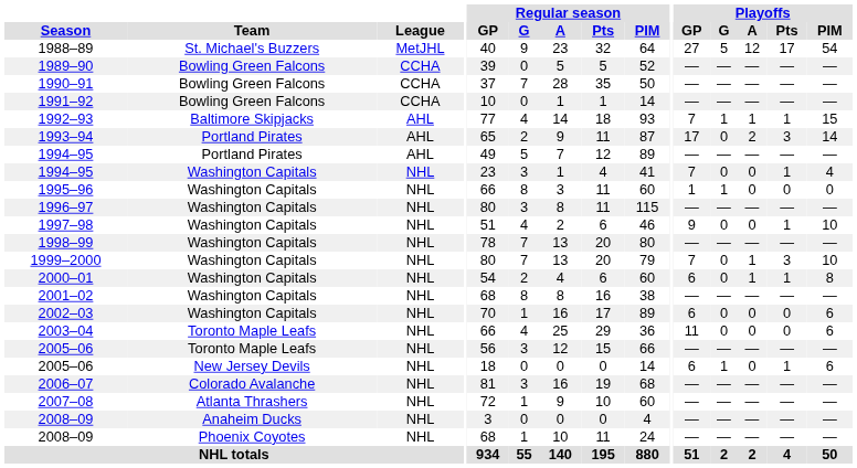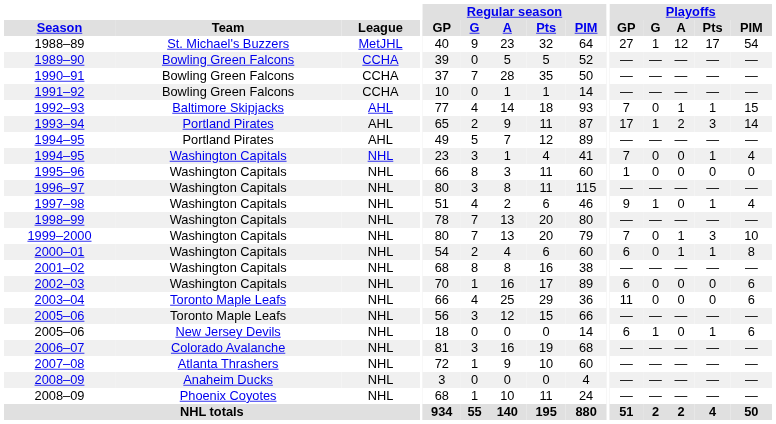 <table border="0" cellpadding="1" cellspacing="0" style="text-align:center; width:60em">
 <tr bgcolor="#e0e0e0">
 <th colspan="3"  bgcolor="#ffffff"></th>
 <th rowspan="99" bgcolor="#ffffff"></th>
 <th colspan="5"><a href='#'>Regular season</a></th>
 <th rowspan="99" bgcolor="#ffffff"></th>
 <th colspan="5"><a href='#'>Playoffs</a></th>
 </tr>
 <tr bgcolor="#e0e0e0">
 <th><a href='#'>Season</a></th>
 <th>Team</th>
 <th>League</th>
 <th>GP</th>
 <th><a href='#'>G</a></th>
 <th><a href='#'>A</a></th>
 <th><a href='#'>Pts</a></th>
 <th><a href='#'>PIM</a></th>
 <th>GP</th>
 <th>G</th>
 <th>A</th>
 <th>Pts</th>
 <th>PIM</th>
 </tr>
 <tr>
 <td>1988–89</td>
 <td><a href='#'>St. Michael's Buzzers</a></td>
 <td><a href='#'>MetJHL</a></td>
 <td>40</td>
 <td>9</td>
 <td>23</td>
 <td>32</td>
 <td>64</td>
 <td>27</td>
-<td>5</td>
+<td>1</td>
 <td>12</td>
 <td>17</td>
 <td>54</td>
 </tr>
 <tr bgcolor="#f0f0f0">
 <td><a href='#'>1989–90</a></td>
 <td><a href='#'>Bowling Green Falcons</a></td>
 <td><a href='#'>CCHA</a></td>
 <td>39</td>
 <td>0</td>
 <td>5</td>
 <td>5</td>
 <td>52</td>
 <td>—</td>
 <td>—</td>
 <td>—</td>
 <td>—</td>
 <td>—</td>
 </tr>
 <tr>
 <td><a href='#'>1990–91</a></td>
 <td>Bowling Green Falcons</td>
 <td>CCHA</td>
 <td>37</td>
 <td>7</td>
 <td>28</td>
 <td>35</td>
 <td>50</td>
 <td>—</td>
 <td>—</td>
 <td>—</td>
 <td>—</td>
 <td>—</td>
 </tr>
 <tr bgcolor="#f0f0f0">
 <td><a href='#'>1991–92</a></td>
 <td>Bowling Green Falcons</td>
 <td>CCHA</td>
 <td>10</td>
 <td>0</td>
 <td>1</td>
 <td>1</td>
 <td>14</td>
 <td>—</td>
 <td>—</td>
 <td>—</td>
 <td>—</td>
 <td>—</td>
 </tr>
 <tr>
 <td><a href='#'>1992–93</a></td>
 <td><a href='#'>Baltimore Skipjacks</a></td>
 <td><a href='#'>AHL</a></td>
 <td>77</td>
 <td>4</td>
 <td>14</td>
 <td>18</td>
 <td>93</td>
 <td>7</td>
-<td>1</td>
+<td>0</td>
 <td>1</td>
 <td>1</td>
 <td>15</td>
 </tr>
 <tr bgcolor="#f0f0f0">
 <td><a href='#'>1993–94</a></td>
 <td><a href='#'>Portland Pirates</a></td>
 <td>AHL</td>
 <td>65</td>
 <td>2</td>
 <td>9</td>
 <td>11</td>
 <td>87</td>
 <td>17</td>
-<td>0</td>
+<td>1</td>
 <td>2</td>
 <td>3</td>
 <td>14</td>
 </tr>
 <tr>
 <td><a href='#'>1994–95</a></td>
 <td>Portland Pirates</td>
 <td>AHL</td>
 <td>49</td>
 <td>5</td>
 <td>7</td>
 <td>12</td>
 <td>89</td>
 <td>—</td>
 <td>—</td>
 <td>—</td>
 <td>—</td>
 <td>—</td>
 </tr>
 <tr bgcolor="#f0f0f0">
 <td><a href='#'>1994–95</a></td>
 <td><a href='#'>Washington Capitals</a></td>
 <td><a href='#'>NHL</a></td>
 <td>23</td>
 <td>3</td>
 <td>1</td>
 <td>4</td>
 <td>41</td>
 <td>7</td>
 <td>0</td>
 <td>0</td>
 <td>1</td>
 <td>4</td>
 </tr>
 <tr>
 <td><a href='#'>1995–96</a></td>
 <td>Washington Capitals</td>
 <td>NHL</td>
 <td>66</td>
 <td>8</td>
 <td>3</td>
 <td>11</td>
 <td>60</td>
 <td>1</td>
-<td>1</td>
+<td>0</td>
 <td>0</td>
 <td>0</td>
 <td>0</td>
 </tr>
 <tr bgcolor="#f0f0f0">
 <td><a href='#'>1996–97</a></td>
 <td>Washington Capitals</td>
 <td>NHL</td>
 <td>80</td>
 <td>3</td>
 <td>8</td>
 <td>11</td>
 <td>115</td>
 <td>—</td>
 <td>—</td>
 <td>—</td>
 <td>—</td>
 <td>—</td>
 </tr>
 <tr>
 <td><a href='#'>1997–98</a></td>
 <td>Washington Capitals</td>
 <td>NHL</td>
 <td>51</td>
 <td>4</td>
 <td>2</td>
 <td>6</td>
 <td>46</td>
 <td>9</td>
-<td>0</td>
+<td>1</td>
 <td>0</td>
 <td>1</td>
-<td>10</td>
+<td>4</td>
 </tr>
 <tr bgcolor="#f0f0f0">
 <td><a href='#'>1998–99</a></td>
 <td>Washington Capitals</td>
 <td>NHL</td>
 <td>78</td>
 <td>7</td>
 <td>13</td>
 <td>20</td>
 <td>80</td>
 <td>—</td>
 <td>—</td>
 <td>—</td>
 <td>—</td>
 <td>—</td>
 </tr>
 <tr>
 <td><a href='#'>1999–2000</a></td>
 <td>Washington Capitals</td>
 <td>NHL</td>
 <td>80</td>
 <td>7</td>
 <td>13</td>
 <td>20</td>
 <td>79</td>
 <td>7</td>
 <td>0</td>
 <td>1</td>
 <td>3</td>
 <td>10</td>
 </tr>
 <tr bgcolor="#f0f0f0">
 <td><a href='#'>2000–01</a></td>
 <td>Washington Capitals</td>
 <td>NHL</td>
 <td>54</td>
 <td>2</td>
 <td>4</td>
 <td>6</td>
 <td>60</td>
 <td>6</td>
 <td>0</td>
 <td>1</td>
 <td>1</td>
 <td>8</td>
 </tr>
 <tr>
 <td><a href='#'>2001–02</a></td>
 <td>Washington Capitals</td>
 <td>NHL</td>
 <td>68</td>
 <td>8</td>
 <td>8</td>
 <td>16</td>
 <td>38</td>
 <td>—</td>
 <td>—</td>
 <td>—</td>
 <td>—</td>
 <td>—</td>
 </tr>
 <tr bgcolor="#f0f0f0">
 <td><a href='#'>2002–03</a></td>
 <td>Washington Capitals</td>
 <td>NHL</td>
 <td>70</td>
 <td>1</td>
 <td>16</td>
 <td>17</td>
 <td>89</td>
 <td>6</td>
 <td>0</td>
 <td>0</td>
 <td>0</td>
 <td>6</td>
 </tr>
 <tr>
 <td><a href='#'>2003–04</a></td>
 <td><a href='#'>Toronto Maple Leafs</a></td>
 <td>NHL</td>
 <td>66</td>
 <td>4</td>
 <td>25</td>
 <td>29</td>
 <td>36</td>
 <td>11</td>
 <td>0</td>
 <td>0</td>
 <td>0</td>
 <td>6</td>
 </tr>
 <tr bgcolor="#f0f0f0">
 <td><a href='#'>2005–06</a></td>
 <td>Toronto Maple Leafs</td>
 <td>NHL</td>
 <td>56</td>
 <td>3</td>
 <td>12</td>
 <td>15</td>
 <td>66</td>
 <td>—</td>
 <td>—</td>
 <td>—</td>
 <td>—</td>
 <td>—</td>
 </tr>
 <tr>
 <td>2005–06</td>
 <td><a href='#'>New Jersey Devils</a></td>
 <td>NHL</td>
 <td>18</td>
 <td>0</td>
 <td>0</td>
 <td>0</td>
 <td>14</td>
 <td>6</td>
 <td>1</td>
 <td>0</td>
 <td>1</td>
 <td>6</td>
 </tr>
 <tr bgcolor="#f0f0f0">
 <td><a href='#'>2006–07</a></td>
 <td><a href='#'>Colorado Avalanche</a></td>
 <td>NHL</td>
 <td>81</td>
 <td>3</td>
 <td>16</td>
 <td>19</td>
 <td>68</td>
 <td>—</td>
 <td>—</td>
 <td>—</td>
 <td>—</td>
 <td>—</td>
 </tr>
 <tr>
 <td><a href='#'>2007–08</a></td>
 <td><a href='#'>Atlanta Thrashers</a></td>
 <td>NHL</td>
 <td>72</td>
 <td>1</td>
 <td>9</td>
 <td>10</td>
 <td>60</td>
 <td>—</td>
 <td>—</td>
 <td>—</td>
 <td>—</td>
 <td>—</td>
 </tr>
 <tr bgcolor="#f0f0f0">
 <td><a href='#'>2008–09</a></td>
 <td><a href='#'>Anaheim Ducks</a></td>
 <td>NHL</td>
 <td>3</td>
 <td>0</td>
 <td>0</td>
 <td>0</td>
 <td>4</td>
 <td>—</td>
 <td>—</td>
 <td>—</td>
 <td>—</td>
 <td>—</td>
 </tr>
 <tr>
 <td>2008–09</td>
 <td><a href='#'>Phoenix Coyotes</a></td>
 <td>NHL</td>
 <td>68</td>
 <td>1</td>
 <td>10</td>
 <td>11</td>
 <td>24</td>
 <td>—</td>
 <td>—</td>
 <td>—</td>
 <td>—</td>
 <td>—</td>
 </tr>
 <tr bgcolor="#e0e0e0">
 <th colspan="3">NHL totals</th>
 <th>934</th>
 <th>55</th>
 <th>140</th>
 <th>195</th>
 <th>880</th>
 <th>51</th>
 <th>2</th>
 <th>2</th>
 <th>4</th>
 <th>50</th>
 </tr>
 </table>
